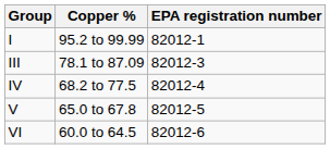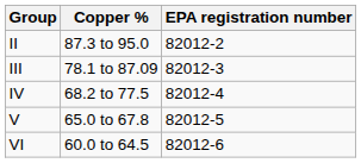 <table class="wikitable">
 <tr>
 <th>Group</th>
 <th>Copper %</th>
 <th>EPA registration number</th>
 </tr>
 <tr>
-<td>I</td>
-<td>95.2 to 99.99</td>
-<td>82012-1</td>
+<td>II</td>
+<td>87.3 to 95.0</td>
+<td>82012-2</td>
 </tr>
 <tr ./.>
 <td>III</td>
 <td>78.1 to 87.09</td>
 <td>82012-3</td>
 </tr>
 <tr>
 <td>IV</td>
 <td>68.2 to 77.5</td>
 <td>82012-4</td>
 </tr>
 <tr>
 <td>V</td>
 <td>65.0 to 67.8</td>
 <td>82012-5</td>
 </tr>
 <tr>
 <td>VI</td>
 <td>60.0 to 64.5</td>
 <td>82012-6</td>
 </tr>
 </table>
